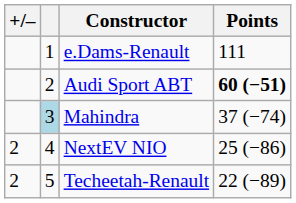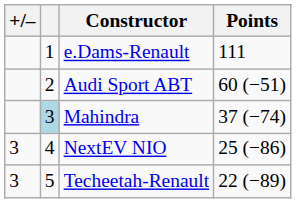 <table class="wikitable" style="font-size: 85%">
 <tr>
 <th scope="col">+/–</th>
 <th scope="col"></th>
 <th scope="col">Constructor</th>
 <th scope="col">Points</th>
 </tr>
 <tr>
 <td align="left"></td>
 <td align="center">1</td>
 <td> <a href='#'>e.Dams-Renault</a></td>
 <td align="left">111</td>
 </tr>
 <tr>
 <td align="left"></td>
 <td align="center">2</td>
 <td> <a href='#'>Audi Sport ABT</a></td>
-<td align="left"><strong>60 (−51)</strong></td>
+<td align="left">60 (−51)</td>
 </tr>
 <tr>
 <td align="left"></td>
 <td align="center" style="background: lightblue;">3</td>
 <td> <a href='#'>Mahindra</a></td>
 <td align="left">37 (−74)</td>
 </tr>
 <tr>
-<td align="left"> 2</td>
+<td align="left"> 3</td>
 <td align="center">4</td>
 <td> <a href='#'>NextEV NIO</a></td>
 <td align="left">25 (−86)</td>
 </tr>
 <tr>
-<td align="left"> 2</td>
+<td align="left"> 3</td>
 <td align="center">5</td>
 <td> <a href='#'>Techeetah-Renault</a></td>
 <td align="left">22 (−89)</td>
 </tr>
 </table>
